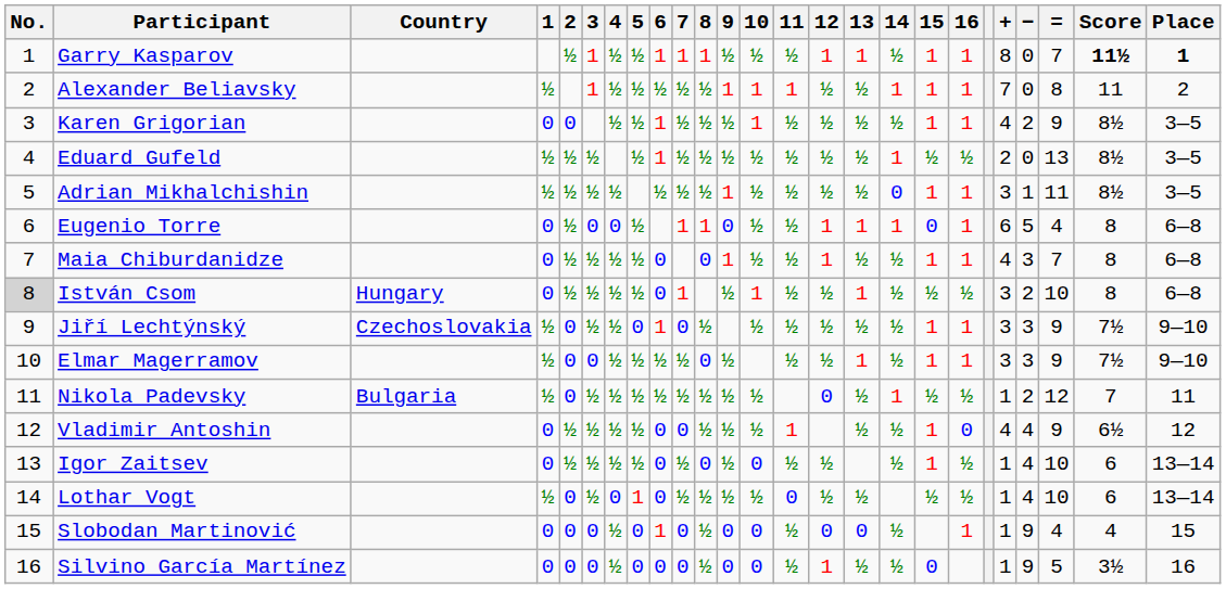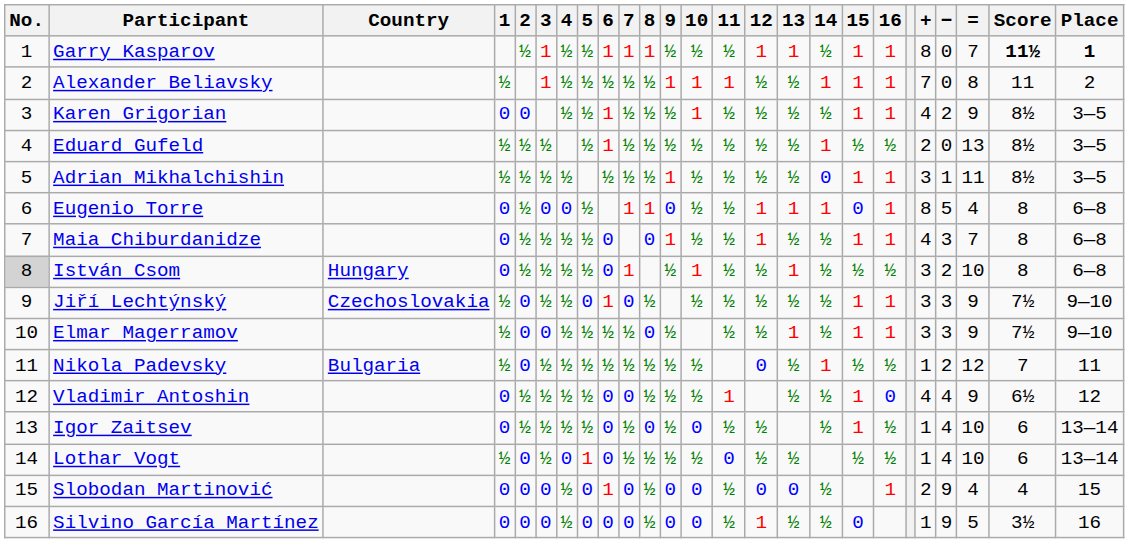 <table class="wikitable" style="text-align:center">
 <tr>
 <th>No.</th>
 <th>Participant</th>
 <th>Country</th>
 <th>1</th>
 <th>2</th>
 <th>3</th>
 <th>4</th>
 <th>5</th>
 <th>6</th>
 <th>7</th>
 <th>8</th>
 <th>9</th>
 <th>10</th>
 <th>11</th>
 <th>12</th>
 <th>13</th>
 <th>14</th>
 <th>15</th>
 <th>16</th>
 <th></th>
 <th>+</th>
 <th>−</th>
 <th>=</th>
 <th>Score</th>
 <th>Place</th>
 </tr>
 <tr>
 <td>1</td>
 <td style="text-align: left"><a href='#'>Garry Kasparov</a></td>
 <td style="text-align: left"></td>
 <td></td>
 <td style="color: green">½</td>
 <td style="color: red">1</td>
 <td style="color: green">½</td>
 <td style="color: green">½</td>
 <td style="color: red">1</td>
 <td style="color: red">1</td>
 <td style="color: red">1</td>
 <td style="color: green">½</td>
 <td style="color: green">½</td>
 <td style="color: green">½</td>
 <td style="color: red">1</td>
 <td style="color: red">1</td>
 <td style="color: green">½</td>
 <td style="color: red">1</td>
 <td style="color: red">1</td>
 <th></th>
 <td>8</td>
 <td>0</td>
 <td>7</td>
 <td><strong>11½</strong></td>
 <td><strong>1</strong></td>
 </tr>
 <tr>
 <td>2</td>
 <td style="text-align: left"><a href='#'>Alexander Beliavsky</a></td>
 <td style="text-align: left"></td>
 <td style="color: green">½</td>
 <td></td>
 <td style="color: red">1</td>
 <td style="color: green">½</td>
 <td style="color: green">½</td>
 <td style="color: green">½</td>
 <td style="color: green">½</td>
 <td style="color: green">½</td>
 <td style="color: red">1</td>
 <td style="color: red">1</td>
 <td style="color: red">1</td>
 <td style="color: green">½</td>
 <td style="color: green">½</td>
 <td style="color: red">1</td>
 <td style="color: red">1</td>
 <td style="color: red">1</td>
 <th></th>
 <td>7</td>
 <td>0</td>
 <td>8</td>
 <td>11</td>
 <td>2</td>
 </tr>
 <tr>
 <td>3</td>
 <td style="text-align: left"><a href='#'>Karen Grigorian</a></td>
 <td style="text-align: left"></td>
 <td style="color: blue">0</td>
 <td style="color: blue">0</td>
 <td></td>
 <td style="color: green">½</td>
 <td style="color: green">½</td>
 <td style="color: red">1</td>
 <td style="color: green">½</td>
 <td style="color: green">½</td>
 <td style="color: green">½</td>
 <td style="color: red">1</td>
 <td style="color: green">½</td>
 <td style="color: green">½</td>
 <td style="color: green">½</td>
 <td style="color: green">½</td>
 <td style="color: red">1</td>
 <td style="color: red">1</td>
 <th></th>
 <td>4</td>
 <td>2</td>
 <td>9</td>
 <td>8½</td>
 <td>3—5</td>
 </tr>
 <tr>
 <td>4</td>
 <td style="text-align: left"><a href='#'>Eduard Gufeld</a></td>
 <td style="text-align: left"></td>
 <td style="color: green">½</td>
 <td style="color: green">½</td>
 <td style="color: green">½</td>
 <td></td>
 <td style="color: green">½</td>
 <td style="color: red">1</td>
 <td style="color: green">½</td>
 <td style="color: green">½</td>
 <td style="color: green">½</td>
 <td style="color: green">½</td>
 <td style="color: green">½</td>
 <td style="color: green">½</td>
 <td style="color: green">½</td>
 <td style="color: red">1</td>
 <td style="color: green">½</td>
 <td style="color: green">½</td>
 <th></th>
 <td>2</td>
 <td>0</td>
 <td>13</td>
 <td>8½</td>
 <td>3—5</td>
 </tr>
 <tr>
 <td>5</td>
 <td style="text-align: left"><a href='#'>Adrian Mikhalchishin</a></td>
 <td style="text-align: left"></td>
 <td style="color: green">½</td>
 <td style="color: green">½</td>
 <td style="color: green">½</td>
 <td style="color: green">½</td>
 <td></td>
 <td style="color: green">½</td>
 <td style="color: green">½</td>
 <td style="color: green">½</td>
 <td style="color: red">1</td>
 <td style="color: green">½</td>
 <td style="color: green">½</td>
 <td style="color: green">½</td>
 <td style="color: green">½</td>
 <td style="color: blue">0</td>
 <td style="color: red">1</td>
 <td style="color: red">1</td>
 <th></th>
 <td>3</td>
 <td>1</td>
 <td>11</td>
 <td>8½</td>
 <td>3—5</td>
 </tr>
 <tr>
 <td>6</td>
 <td style="text-align: left"><a href='#'>Eugenio Torre</a></td>
 <td style="text-align: left"></td>
 <td style="color: blue">0</td>
 <td style="color: green">½</td>
 <td style="color: blue">0</td>
 <td style="color: blue">0</td>
 <td style="color: green">½</td>
 <td></td>
 <td style="color: red">1</td>
 <td style="color: red">1</td>
 <td style="color: blue">0</td>
 <td style="color: green">½</td>
 <td style="color: green">½</td>
 <td style="color: red">1</td>
 <td style="color: red">1</td>
 <td style="color: red">1</td>
 <td style="color: blue">0</td>
 <td style="color: red">1</td>
 <th></th>
-<td>6</td>
+<td>8</td>
 <td>5</td>
 <td>4</td>
 <td>8</td>
 <td>6—8</td>
 </tr>
 <tr>
 <td>7</td>
 <td style="text-align: left"><a href='#'>Maia Chiburdanidze</a></td>
 <td style="text-align: left"></td>
 <td style="color: blue">0</td>
 <td style="color: green">½</td>
 <td style="color: green">½</td>
 <td style="color: green">½</td>
 <td style="color: green">½</td>
 <td style="color: blue">0</td>
 <td></td>
 <td style="color: blue">0</td>
 <td style="color: red">1</td>
 <td style="color: green">½</td>
 <td style="color: green">½</td>
 <td style="color: red">1</td>
 <td style="color: green">½</td>
 <td style="color: green">½</td>
 <td style="color: red">1</td>
 <td style="color: red">1</td>
 <th></th>
 <td>4</td>
 <td>3</td>
 <td>7</td>
 <td>8</td>
 <td>6—8</td>
 </tr>
 <tr>
 <td style="background: lightgrey;">8</td>
 <td style="text-align: left"><a href='#'>István Csom</a></td>
 <td style="text-align: left"> <a href='#'>Hungary</a></td>
 <td style="color: blue">0</td>
 <td style="color: green">½</td>
 <td style="color: green">½</td>
 <td style="color: green">½</td>
 <td style="color: green">½</td>
 <td style="color: blue">0</td>
 <td style="color: red">1</td>
 <td></td>
 <td style="color: green">½</td>
 <td style="color: red">1</td>
 <td style="color: green">½</td>
 <td style="color: green">½</td>
 <td style="color: red">1</td>
 <td style="color: green">½</td>
 <td style="color: green">½</td>
 <td style="color: green">½</td>
 <th></th>
 <td>3</td>
 <td>2</td>
 <td>10</td>
 <td>8</td>
 <td>6—8</td>
 </tr>
 <tr>
 <td>9</td>
 <td style="text-align: left"><a href='#'>Jiří Lechtýnský</a></td>
 <td style="text-align: left"> <a href='#'>Czechoslovakia</a></td>
 <td style="color: green">½</td>
 <td style="color: blue">0</td>
 <td style="color: green">½</td>
 <td style="color: green">½</td>
 <td style="color: blue">0</td>
 <td style="color: red">1</td>
 <td style="color: blue">0</td>
 <td style="color: green">½</td>
 <td></td>
 <td style="color: green">½</td>
 <td style="color: green">½</td>
 <td style="color: green">½</td>
 <td style="color: green">½</td>
 <td style="color: green">½</td>
 <td style="color: red">1</td>
 <td style="color: red">1</td>
 <th></th>
 <td>3</td>
 <td>3</td>
 <td>9</td>
 <td>7½</td>
 <td>9—10</td>
 </tr>
 <tr>
 <td>10</td>
 <td style="text-align: left"><a href='#'>Elmar Magerramov</a></td>
 <td style="text-align: left"></td>
 <td style="color: green">½</td>
 <td style="color: blue">0</td>
 <td style="color: blue">0</td>
 <td style="color: green">½</td>
 <td style="color: green">½</td>
 <td style="color: green">½</td>
 <td style="color: green">½</td>
 <td style="color: blue">0</td>
 <td style="color: green">½</td>
 <td></td>
 <td style="color: green">½</td>
 <td style="color: green">½</td>
 <td style="color: red">1</td>
 <td style="color: green">½</td>
 <td style="color: red">1</td>
 <td style="color: red">1</td>
 <th></th>
 <td>3</td>
 <td>3</td>
 <td>9</td>
 <td>7½</td>
 <td>9—10</td>
 </tr>
 <tr>
 <td>11</td>
 <td style="text-align: left"><a href='#'>Nikola Padevsky</a></td>
 <td style="text-align: left"> <a href='#'>Bulgaria</a></td>
 <td style="color: green">½</td>
 <td style="color: blue">0</td>
 <td style="color: green">½</td>
 <td style="color: green">½</td>
 <td style="color: green">½</td>
 <td style="color: green">½</td>
 <td style="color: green">½</td>
 <td style="color: green">½</td>
 <td style="color: green">½</td>
 <td style="color: green">½</td>
 <td></td>
 <td style="color: blue">0</td>
 <td style="color: green">½</td>
 <td style="color: red">1</td>
 <td style="color: green">½</td>
 <td style="color: green">½</td>
 <th></th>
 <td>1</td>
 <td>2</td>
 <td>12</td>
 <td>7</td>
 <td>11</td>
 </tr>
 <tr>
 <td>12</td>
 <td style="text-align: left"><a href='#'>Vladimir Antoshin</a></td>
 <td style="text-align: left"></td>
 <td style="color: blue">0</td>
 <td style="color: green">½</td>
 <td style="color: green">½</td>
 <td style="color: green">½</td>
 <td style="color: green">½</td>
 <td style="color: blue">0</td>
 <td style="color: blue">0</td>
 <td style="color: green">½</td>
 <td style="color: green">½</td>
 <td style="color: green">½</td>
 <td style="color: red">1</td>
 <td></td>
 <td style="color: green">½</td>
 <td style="color: green">½</td>
 <td style="color: red">1</td>
 <td style="color: blue">0</td>
 <th></th>
 <td>4</td>
 <td>4</td>
 <td>9</td>
 <td>6½</td>
 <td>12</td>
 </tr>
 <tr>
 <td>13</td>
 <td style="text-align: left"><a href='#'>Igor Zaitsev</a></td>
 <td style="text-align: left"></td>
 <td style="color: blue">0</td>
 <td style="color: green">½</td>
 <td style="color: green">½</td>
 <td style="color: green">½</td>
 <td style="color: green">½</td>
 <td style="color: blue">0</td>
 <td style="color: green">½</td>
 <td style="color: blue">0</td>
 <td style="color: green">½</td>
 <td style="color: blue">0</td>
 <td style="color: green">½</td>
 <td style="color: green">½</td>
 <td></td>
 <td style="color: green">½</td>
 <td style="color: red">1</td>
 <td style="color: green">½</td>
 <th></th>
 <td>1</td>
 <td>4</td>
 <td>10</td>
 <td>6</td>
 <td>13—14</td>
 </tr>
 <tr>
 <td>14</td>
 <td style="text-align: left"><a href='#'>Lothar Vogt</a></td>
 <td style="text-align: left"></td>
 <td style="color: green">½</td>
 <td style="color: blue">0</td>
 <td style="color: green">½</td>
 <td style="color: blue">0</td>
 <td style="color: red">1</td>
 <td style="color: blue">0</td>
 <td style="color: green">½</td>
 <td style="color: green">½</td>
 <td style="color: green">½</td>
 <td style="color: green">½</td>
 <td style="color: blue">0</td>
 <td style="color: green">½</td>
 <td style="color: green">½</td>
 <td></td>
 <td style="color: green">½</td>
 <td style="color: green">½</td>
 <th></th>
 <td>1</td>
 <td>4</td>
 <td>10</td>
 <td>6</td>
 <td>13—14</td>
 </tr>
 <tr>
 <td>15</td>
 <td style="text-align: left"><a href='#'>Slobodan Martinović</a></td>
 <td style="text-align: left"></td>
 <td style="color: blue">0</td>
 <td style="color: blue">0</td>
 <td style="color: blue">0</td>
 <td style="color: green">½</td>
 <td style="color: blue">0</td>
 <td style="color: red">1</td>
 <td style="color: blue">0</td>
 <td style="color: green">½</td>
 <td style="color: blue">0</td>
 <td style="color: blue">0</td>
 <td style="color: green">½</td>
 <td style="color: blue">0</td>
 <td style="color: blue">0</td>
 <td style="color: green">½</td>
 <td></td>
 <td style="color: red">1</td>
 <th></th>
-<td>1</td>
+<td>2</td>
 <td>9</td>
 <td>4</td>
 <td>4</td>
 <td>15</td>
 </tr>
 <tr>
 <td>16</td>
 <td style="text-align: left"><a href='#'>Silvino García Martínez</a></td>
 <td style="text-align: left"></td>
 <td style="color: blue">0</td>
 <td style="color: blue">0</td>
 <td style="color: blue">0</td>
 <td style="color: green">½</td>
 <td style="color: blue">0</td>
 <td style="color: blue">0</td>
 <td style="color: blue">0</td>
 <td style="color: green">½</td>
 <td style="color: blue">0</td>
 <td style="color: blue">0</td>
 <td style="color: green">½</td>
 <td style="color: red">1</td>
 <td style="color: green">½</td>
 <td style="color: green">½</td>
 <td style="color: blue">0</td>
 <td></td>
 <th></th>
 <td>1</td>
 <td>9</td>
 <td>5</td>
 <td>3½</td>
 <td>16</td>
 </tr>
 </table>
